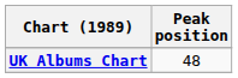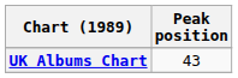 <table class="wikitable sortable plainrowheaders">
 <tr>
 <th>Chart (1989)</th>
 <th>Peak<br>position</th>
 </tr>
 <tr>
 </tr>
 <tr>
 </tr>
 <tr>
 </tr>
 <tr>
 </tr>
 <tr>
 </tr>
 <tr>
 <th scope="row"><a href='#'>UK Albums Chart</a></th>
-<td align="center">48</td>
+<td align="center">43</td>
 </tr>
 <tr>
 </tr>
 </table>
